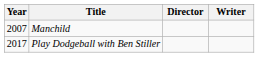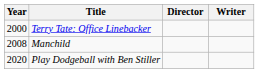 <table class="wikitable">
 <tr>
 <th>Year</th>
 <th>Title</th>
 <th width=65>Director</th>
 <th width=65>Writer</th>
 </tr>
 <tr>
-<td>2007</td>
+<td>2000</td>
+<td><em><a href='#'>Terry Tate: Office Linebacker</a></em></td>
+<td></td>
+<td></td>
+</tr>
+<tr>
+<td>2008</td>
 <td><em>Manchild</em></td>
 <td></td>
 <td></td>
 </tr>
 <tr>
-<td>2017</td>
+<td>2020</td>
 <td><em>Play Dodgeball with Ben Stiller</em></td>
 <td></td>
 <td></td>
 </tr>
 </table>
